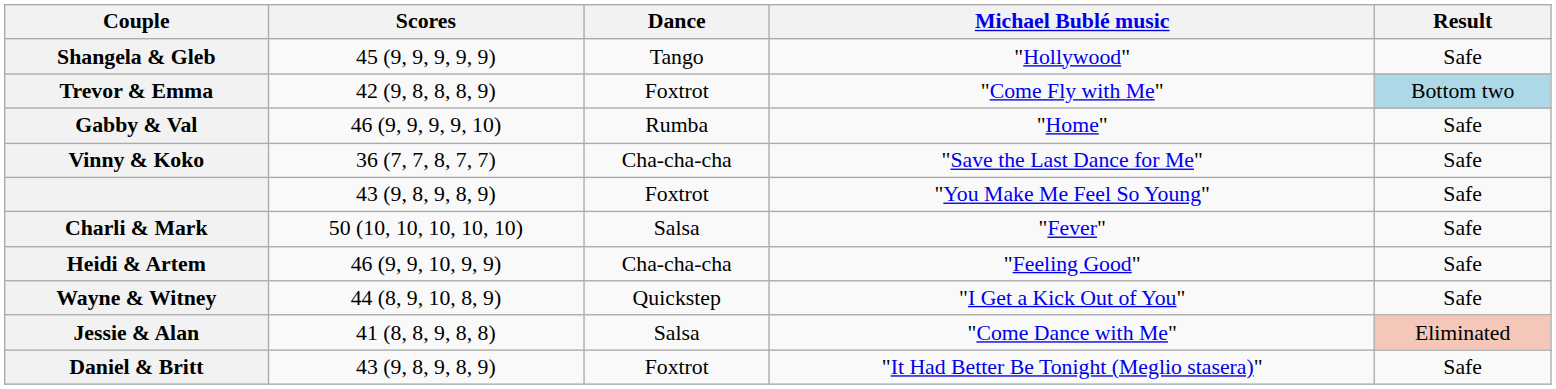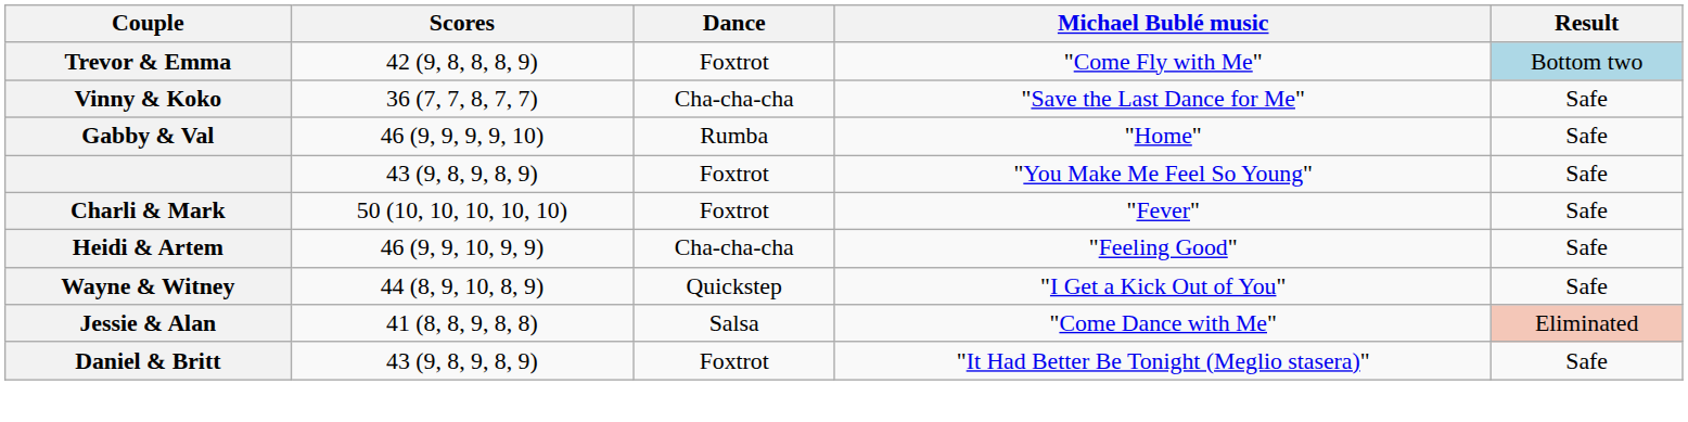 <table class="wikitable sortable" style="text-align:center; width: 90%">
 <tr>
 <th scope="col">Couple</th>
 <th scope="col">Scores</th>
 <th scope="col" class="unsortable">Dance</th>
 <th scope="col" class="unsortable"><a href='#'>Michael Bublé music</a></th>
 <th scope="col" class="unsortable">Result</th>
 </tr>
 <tr>
-<th scope="row">Shangela & Gleb</th>
-<td>45 (9, 9, 9, 9, 9)</td>
-<td>Tango</td>
-<td>"<a href='#'>Hollywood</a>"</td>
-<td>Safe</td>
-</tr>
-<tr>
 <th scope="row">Trevor & Emma</th>
 <td>42 (9, 8, 8, 8, 9)</td>
 <td>Foxtrot</td>
 <td>"<a href='#'>Come Fly with Me</a>"</td>
 <td bgcolor=lightblue>Bottom two</td>
 </tr>
 <tr>
+<th scope="row">Vinny & Koko</th>
+<td>36 (7, 7, 8, 7, 7)</td>
+<td>Cha-cha-cha</td>
+<td>"<a href='#'>Save the Last Dance for Me</a>"</td>
+<td>Safe</td>
+</tr>
+<tr>
 <th scope="row">Gabby & Val</th>
 <td>46 (9, 9, 9, 9, 10)</td>
 <td>Rumba</td>
 <td>"<a href='#'>Home</a>"</td>
-<td>Safe</td>
-</tr>
-<tr>
-<th scope="row">Vinny & Koko</th>
-<td>36 (7, 7, 8, 7, 7)</td>
-<td>Cha-cha-cha</td>
-<td>"<a href='#'>Save the Last Dance for Me</a>"</td>
 <td>Safe</td>
 </tr>
 <tr>
 <th scope="row"></th>
 <td>43 (9, 8, 9, 8, 9)</td>
 <td>Foxtrot</td>
 <td>"<a href='#'>You Make Me Feel So Young</a>"</td>
 <td>Safe</td>
 </tr>
 <tr>
 <th scope="row">Charli & Mark</th>
 <td>50 (10, 10, 10, 10, 10)</td>
-<td>Salsa</td>
+<td>Foxtrot</td>
 <td>"<a href='#'>Fever</a>"</td>
 <td>Safe</td>
 </tr>
 <tr>
 <th scope="row">Heidi & Artem</th>
 <td>46 (9, 9, 10, 9, 9)</td>
 <td>Cha-cha-cha</td>
 <td>"<a href='#'>Feeling Good</a>"</td>
 <td>Safe</td>
 </tr>
 <tr>
 <th scope="row">Wayne & Witney</th>
 <td>44 (8, 9, 10, 8, 9)</td>
 <td>Quickstep</td>
 <td>"<a href='#'>I Get a Kick Out of You</a>"</td>
 <td>Safe</td>
 </tr>
 <tr>
 <th scope="row">Jessie & Alan</th>
 <td>41 (8, 8, 9, 8, 8)</td>
 <td>Salsa</td>
 <td>"<a href='#'>Come Dance with Me</a>"</td>
 <td bgcolor= f4c7b8>Eliminated</td>
 </tr>
 <tr>
 <th scope="row">Daniel & Britt</th>
 <td>43 (9, 8, 9, 8, 9)</td>
 <td>Foxtrot</td>
 <td>"<a href='#'>It Had Better Be Tonight (Meglio stasera)</a>"</td>
 <td>Safe</td>
 </tr>
 </table>
